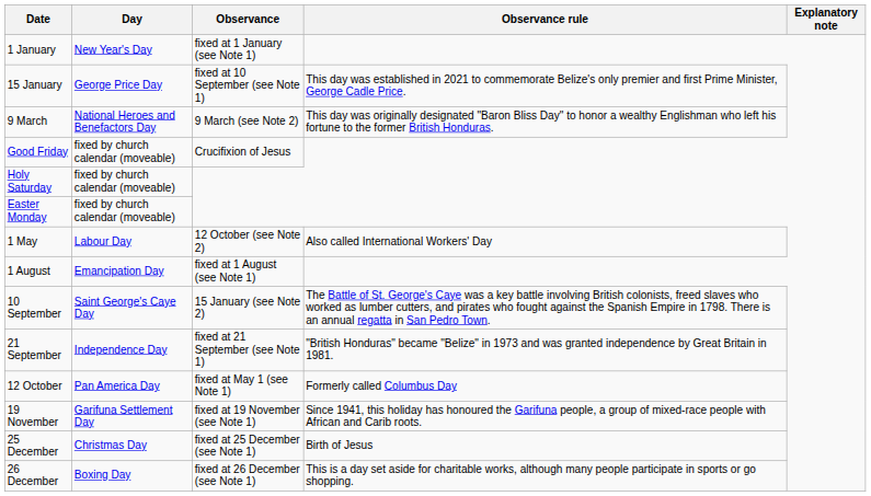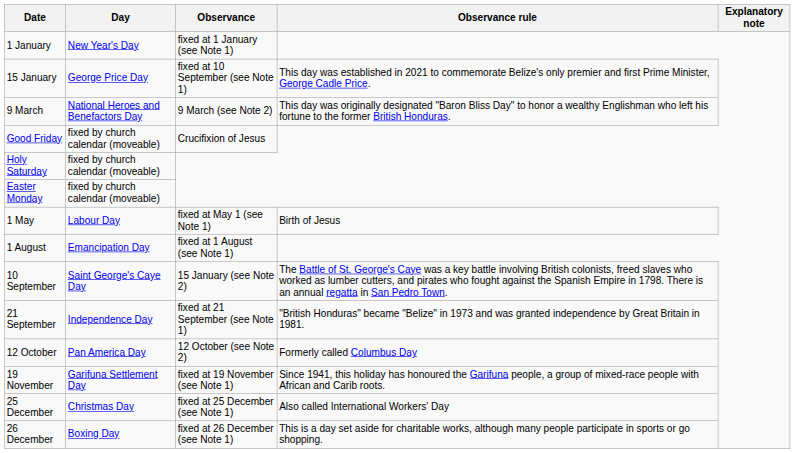 <table class="wikitable sortable">
 <tr>
 <th>Date</th>
 <th>Day</th>
 <th>Observance</th>
 <th>Observance rule</th>
 <th>Explanatory note</th>
 </tr>
 <tr>
 <td>1 January</td>
 <td><a href='#'>New Year's Day</a></td>
 <td>fixed at 1 January (see Note 1)</td>
 </tr>
 <tr>
 <td>15 January</td>
 <td><a href='#'>George Price Day</a></td>
 <td>fixed at 10 September (see Note 1)</td>
 <td>This day was established in 2021 to commemorate Belize's only premier and first Prime Minister, <a href='#'>George Cadle Price</a>.</td>
 </tr>
 <tr>
 <td>9 March</td>
 <td><a href='#'>National Heroes and Benefactors Day</a></td>
 <td>9 March (see Note 2)</td>
 <td>This day was originally designated "Baron Bliss Day" to honor a wealthy Englishman who left his fortune to the former <a href='#'>British Honduras</a>.</td>
 </tr>
 <tr>
 <td><a href='#'>Good Friday</a></td>
 <td>fixed by church calendar (moveable)</td>
 <td>Crucifixion of Jesus</td>
 </tr>
 <tr>
 <td><a href='#'>Holy Saturday</a></td>
 <td>fixed by church calendar (moveable)</td>
 </tr>
 <tr>
 <td><a href='#'>Easter Monday</a></td>
 <td>fixed by church calendar (moveable)</td>
 </tr>
 <tr>
 <td>1 May</td>
 <td><a href='#'>Labour Day</a></td>
-<td>12 October (see Note 2)</td>
-<td>Also called International Workers' Day</td>
+<td>fixed at May 1 (see Note 1)</td>
+<td>Birth of Jesus</td>
 </tr>
 <tr>
 <td>1 August</td>
 <td><a href='#'>Emancipation Day</a></td>
 <td>fixed at 1 August (see Note 1)</td>
 </tr>
 <tr>
 <td>10 September</td>
 <td><a href='#'>Saint George's Caye Day</a></td>
 <td>15 January (see Note 2)</td>
 <td>The <a href='#'>Battle of St. George's Caye</a> was a key battle involving British colonists, freed slaves who worked as lumber cutters, and pirates who fought against the Spanish Empire in 1798. There is an annual <a href='#'>regatta</a> in <a href='#'>San Pedro Town</a>.</td>
 </tr>
 <tr>
 <td>21 September</td>
 <td><a href='#'>Independence Day</a></td>
 <td>fixed at 21 September (see Note 1)</td>
 <td>"British Honduras" became "Belize" in 1973 and was granted independence by Great Britain in 1981.</td>
 </tr>
 <tr>
 <td>12 October</td>
 <td><a href='#'>Pan America Day</a></td>
-<td>fixed at May 1 (see Note 1)</td>
+<td>12 October (see Note 2)</td>
 <td>Formerly called <a href='#'>Columbus Day</a></td>
 </tr>
 <tr>
 <td>19 November</td>
 <td><a href='#'>Garifuna Settlement Day</a></td>
 <td>fixed at 19 November (see Note 1)</td>
 <td>Since 1941, this holiday has honoured the <a href='#'>Garifuna</a> people, a group of mixed-race people with African and Carib roots.</td>
 </tr>
 <tr>
 <td>25 December</td>
 <td><a href='#'>Christmas Day</a></td>
 <td>fixed at 25 December (see Note 1)</td>
-<td>Birth of Jesus</td>
+<td>Also called International Workers' Day</td>
 </tr>
 <tr>
 <td>26 December</td>
 <td><a href='#'>Boxing Day</a></td>
 <td>fixed at 26 December (see Note 1)</td>
 <td>This is a day set aside for charitable works, although many people participate in sports or go shopping.</td>
 </tr>
 </table>
